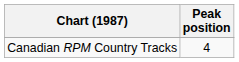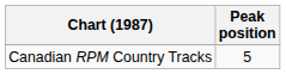 <table class="wikitable sortable">
 <tr>
 <th align="left">Chart (1987)</th>
 <th align="center">Peak<br>position</th>
 </tr>
 <tr>
 </tr>
 <tr>
 <td align="lefT">Canadian <em>RPM</em> Country Tracks</td>
-<td align="center">4</td>
+<td align="center">5</td>
 </tr>
 </table>
